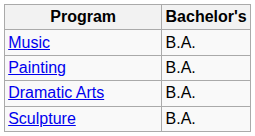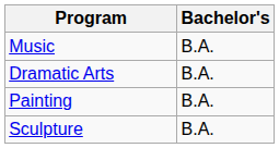 <table class="wikitable">
 <tr>
 <th width="150">Program</th>
 <th width="50">Bachelor's</th>
 </tr>
 <tr>
 <td><a href='#'>Music</a></td>
 <td>B.A.</td>
 </tr>
 <tr>
-<td><a href='#'>Painting</a></td>
+<td><a href='#'>Dramatic Arts</a></td>
 <td>B.A.</td>
 </tr>
 <tr>
-<td><a href='#'>Dramatic Arts</a></td>
+<td><a href='#'>Painting</a></td>
 <td>B.A.</td>
 </tr>
 <tr>
 <td><a href='#'>Sculpture</a></td>
 <td>B.A.</td>
 </tr>
 </table>
